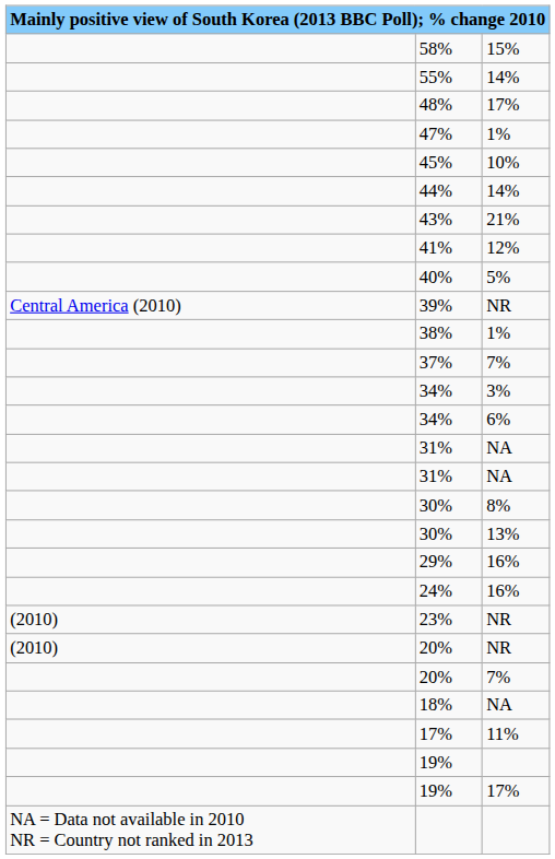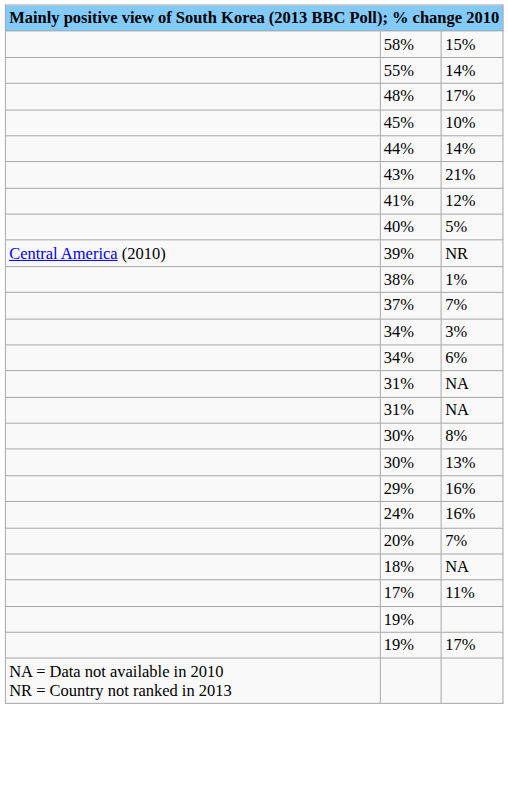 <table class="wikitable" style="border:1px black; float:right; margin-left:1em;">
 <tr>
 <th style="background:#82CAFA;" colspan="3">Mainly positive view of South Korea (2013 BBC Poll); % change 2010 </th>
 </tr>
 <tr>
 <td></td>
 <td>58%</td>
 <td> 15%</td>
 </tr>
 <tr>
 <td></td>
 <td>55%</td>
 <td> 14%</td>
 </tr>
 <tr>
 <td></td>
 <td>48%</td>
 <td> 17%</td>
-</tr>
-<tr>
-<td></td>
-<td>47%</td>
-<td> 1%</td>
 </tr>
 <tr>
 <td></td>
 <td>45%</td>
 <td> 10%</td>
 </tr>
 <tr>
 <td></td>
 <td>44%</td>
 <td> 14%</td>
 </tr>
 <tr>
 <td></td>
 <td>43%</td>
 <td> 21%</td>
 </tr>
 <tr>
 <td></td>
 <td>41%</td>
 <td> 12%</td>
 </tr>
 <tr>
 <td></td>
 <td>40%</td>
 <td> 5%</td>
 </tr>
 <tr>
 <td> <a href='#'>Central America</a> (2010)</td>
 <td>39%</td>
 <td>NR</td>
 </tr>
 <tr>
 <td></td>
 <td>38%</td>
 <td> 1%</td>
 </tr>
 <tr>
 <td></td>
 <td>37%</td>
 <td> 7%</td>
 </tr>
 <tr>
 <td></td>
 <td>34%</td>
 <td> 3%</td>
 </tr>
 <tr>
 <td></td>
 <td>34%</td>
 <td> 6%</td>
 </tr>
 <tr>
 <td></td>
 <td>31%</td>
 <td>NA</td>
 </tr>
 <tr>
 <td></td>
 <td>31%</td>
 <td>NA</td>
 </tr>
 <tr>
 <td></td>
 <td>30%</td>
 <td> 8%</td>
 </tr>
 <tr>
 <td></td>
 <td>30%</td>
 <td> 13%</td>
 </tr>
 <tr>
 <td></td>
 <td>29%</td>
 <td> 16%</td>
 </tr>
 <tr>
 <td></td>
 <td>24%</td>
 <td> 16%</td>
 </tr>
 <tr>
-<td> (2010)</td>
-<td>23%</td>
-<td>NR</td>
-</tr>
-<tr>
-<td> (2010)</td>
-<td>20%</td>
-<td>NR</td>
-</tr>
-<tr>
 <td></td>
 <td>20%</td>
 <td> 7%</td>
 </tr>
 <tr>
 <td></td>
 <td>18%</td>
 <td>NA</td>
 </tr>
 <tr>
 <td></td>
 <td>17%</td>
 <td> 11%</td>
 </tr>
 <tr>
 <td></td>
 <td>19%</td>
 <td></td>
 </tr>
 <tr>
 <td></td>
 <td>19%</td>
 <td> 17%</td>
 </tr>
 <tr>
 <td>NA = Data not available in 2010<br>NR = Country not ranked in 2013</td>
 <td></td>
 <td></td>
 </tr>
 </table>
